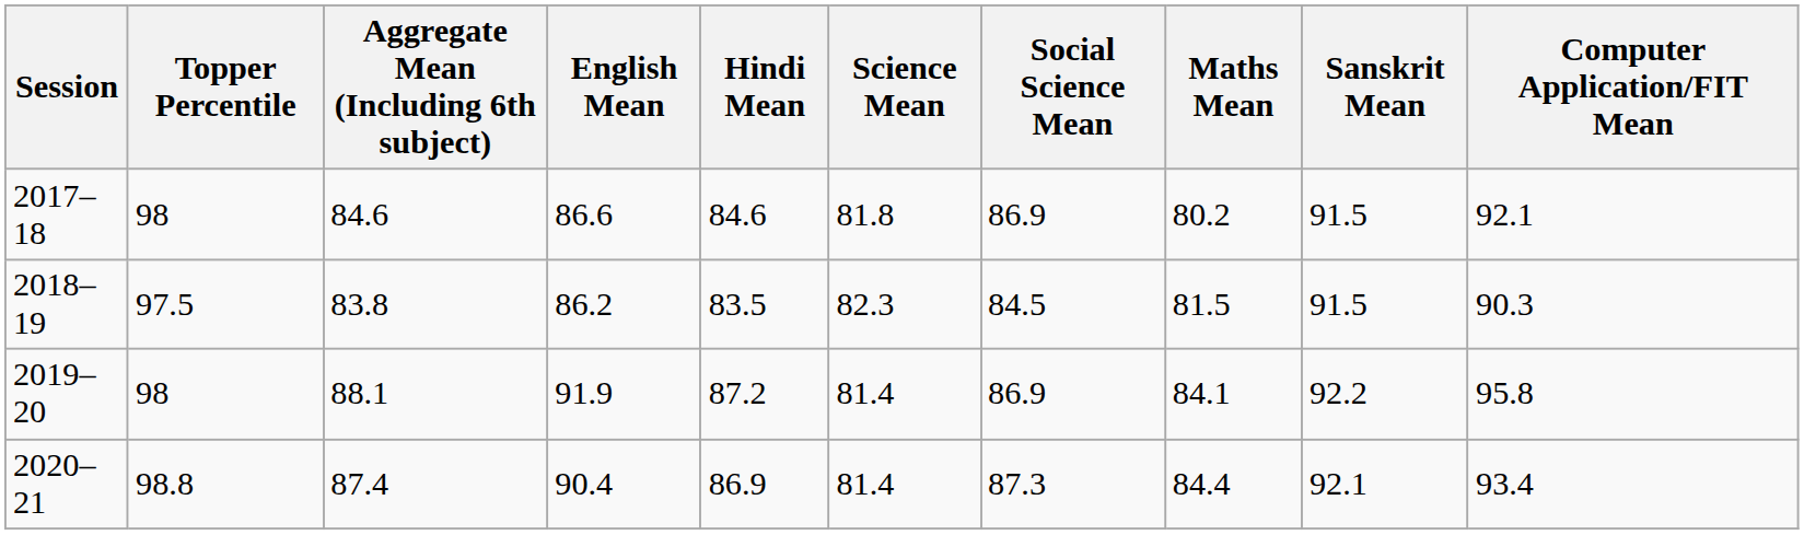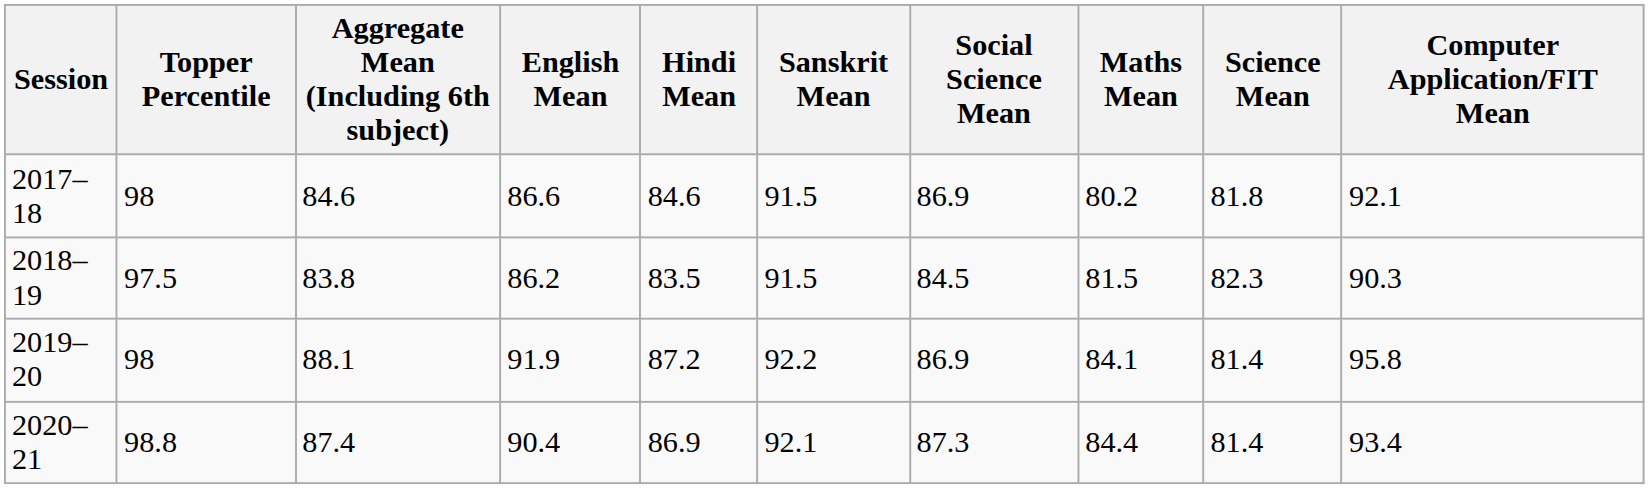 <table class="wikitable">
 <tr>
 <th>Session</th>
 <th>Topper Percentile</th>
 <th>Aggregate Mean<br>(Including 6th subject)</th>
 <th>English Mean</th>
 <th>Hindi Mean</th>
-<th>Science Mean</th>
+<th>Sanskrit Mean</th>
 <th>Social Science Mean</th>
 <th>Maths Mean</th>
-<th>Sanskrit Mean</th>
+<th>Science Mean</th>
 <th>Computer Application/FIT Mean</th>
 </tr>
 <tr>
 <td>2017–18</td>
 <td>98</td>
 <td>84.6</td>
 <td>86.6</td>
 <td>84.6</td>
-<td>81.8</td>
+<td>91.5</td>
 <td>86.9</td>
 <td>80.2</td>
-<td>91.5</td>
+<td>81.8</td>
 <td>92.1</td>
 </tr>
 <tr>
 <td>2018–19</td>
 <td>97.5</td>
 <td>83.8</td>
 <td>86.2</td>
 <td>83.5</td>
-<td>82.3</td>
+<td>91.5</td>
 <td>84.5</td>
 <td>81.5</td>
-<td>91.5</td>
+<td>82.3</td>
 <td>90.3</td>
 </tr>
 <tr>
 <td>2019–20</td>
 <td>98</td>
 <td>88.1</td>
 <td>91.9</td>
 <td>87.2</td>
-<td>81.4</td>
+<td>92.2</td>
 <td>86.9</td>
 <td>84.1</td>
-<td>92.2</td>
+<td>81.4</td>
 <td>95.8</td>
 </tr>
 <tr>
 <td>2020–21</td>
 <td>98.8</td>
 <td>87.4</td>
 <td>90.4</td>
 <td>86.9</td>
-<td>81.4</td>
+<td>92.1</td>
 <td>87.3</td>
 <td>84.4</td>
-<td>92.1</td>
+<td>81.4</td>
 <td>93.4</td>
 </tr>
 </table>
